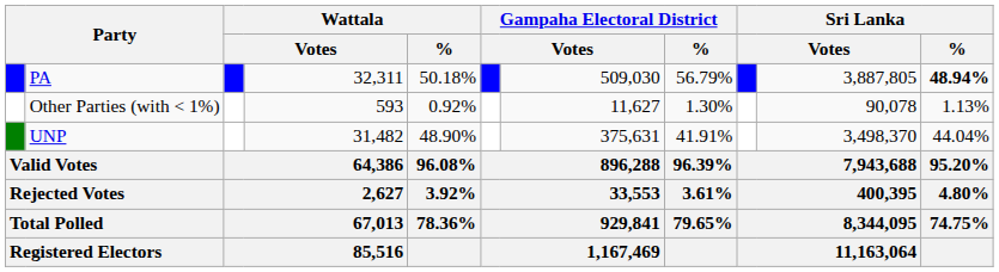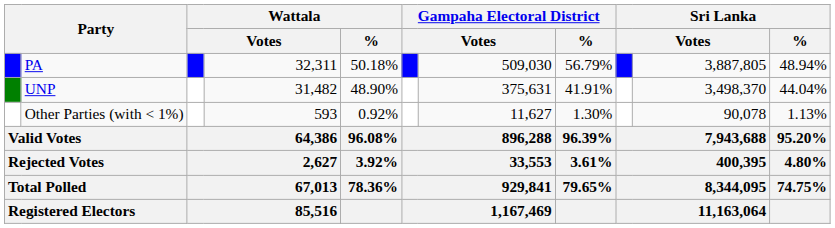 <table class="wikitable">
 <tr>
 <th colspan="2" width="144px"rowspan="2">Party</th>
 <th colspan="3" width="216px">Wattala</th>
 <th colspan="3" width="216px"><a href='#'>Gampaha Electoral District</a></th>
 <th colspan="3" width="216px">Sri Lanka</th>
 </tr>
 <tr>
 <th colspan="2" width="144px">Votes</th>
 <th>%</th>
 <th colspan="2" width="144px">Votes</th>
 <th>%</th>
 <th colspan="2" width="144px">Votes</th>
 <th>%</th>
 </tr>
 <tr>
 <td style="background-color:blue;" width="10px"></td>
 <td style="text-align:left;"><a href='#'>PA</a></td>
 <td style="background-color:blue;" width="10px"></td>
 <td style="text-align:right;">32,311</td>
 <td style="text-align:right;">50.18%</td>
 <td style="background-color:blue;" width="10px"></td>
 <td style="text-align:right;">509,030</td>
 <td style="text-align:right;">56.79%</td>
 <td style="background-color:blue;" width="10px"></td>
 <td style="text-align:right;">3,887,805</td>
-<td style="text-align:right;"><strong>48.94%</strong></td>
+<td style="text-align:right;">48.94%</td>
+</tr>
+<tr>
+<td style="background-color:green;" width="10px"></td>
+<td style="text-align:left;"><a href='#'>UNP</a></td>
+<td style="background-color:white;" width="10px"></td>
+<td style="text-align:right;">31,482</td>
+<td style="text-align:right;">48.90%</td>
+<td style="background-color:white;" width="10px"></td>
+<td style="text-align:right;">375,631</td>
+<td style="text-align:right;">41.91%</td>
+<td style="background-color:white;" width="10px"></td>
+<td style="text-align:right;">3,498,370</td>
+<td style="text-align:right;">44.04%</td>
 </tr>
 <tr>
 <td style="background-color:white;" width="10px"></td>
 <td style="text-align:left;">Other Parties (with < 1%)</td>
 <td style="background-color:white;" width="10px"></td>
 <td style="text-align:right;">593</td>
 <td style="text-align:right;">0.92%</td>
 <td style="background-color:white;" width="10px"></td>
 <td style="text-align:right;">11,627</td>
 <td style="text-align:right;">1.30%</td>
 <td style="background-color:white;" width="10px"></td>
 <td style="text-align:right;">90,078</td>
 <td style="text-align:right;">1.13%</td>
-</tr>
-<tr>
-<td style="background-color:green;" width="10px"></td>
-<td style="text-align:left;"><a href='#'>UNP</a></td>
-<td style="background-color:white;" width="10px"></td>
-<td style="text-align:right;">31,482</td>
-<td style="text-align:right;">48.90%</td>
-<td style="background-color:white;" width="10px"></td>
-<td style="text-align:right;">375,631</td>
-<td style="text-align:right;">41.91%</td>
-<td style="background-color:white;" width="10px"></td>
-<td style="text-align:right;">3,498,370</td>
-<td style="text-align:right;">44.04%</td>
 </tr>
 <tr>
 <th colspan="2" width="144px"style="text-align:left;">Valid Votes</th>
 <th style="text-align:right;"colspan="2" width="144px">64,386</th>
 <th style="text-align:right;">96.08%</th>
 <th style="text-align:right;"colspan="2" width="144px">896,288</th>
 <th style="text-align:right;">96.39%</th>
 <th style="text-align:right;"colspan="2" width="144px">7,943,688</th>
 <th style="text-align:right;">95.20%</th>
 </tr>
 <tr>
 <th colspan="2" width="144px"style="text-align:left;">Rejected Votes</th>
 <th style="text-align:right;"colspan="2" width="144px">2,627</th>
 <th style="text-align:right;">3.92%</th>
 <th style="text-align:right;"colspan="2" width="144px">33,553</th>
 <th style="text-align:right;">3.61%</th>
 <th style="text-align:right;"colspan="2" width="144px">400,395</th>
 <th style="text-align:right;">4.80%</th>
 </tr>
 <tr>
 <th colspan="2" width="144px"style="text-align:left;">Total Polled</th>
 <th style="text-align:right;"colspan="2" width="144px">67,013</th>
 <th style="text-align:right;">78.36%</th>
 <th style="text-align:right;"colspan="2" width="144px">929,841</th>
 <th style="text-align:right;">79.65%</th>
 <th style="text-align:right;"colspan="2" width="144px">8,344,095</th>
 <th style="text-align:right;">74.75%</th>
 </tr>
 <tr>
 <th colspan="2" width="144px"style="text-align:left;">Registered Electors</th>
 <th style="text-align:right;"colspan="2" width="144px">85,516</th>
 <th></th>
 <th style="text-align:right;"colspan="2" width="144px">1,167,469</th>
 <th></th>
 <th style="text-align:right;"colspan="2" width="144px">11,163,064</th>
 <th></th>
 </tr>
 </table>
